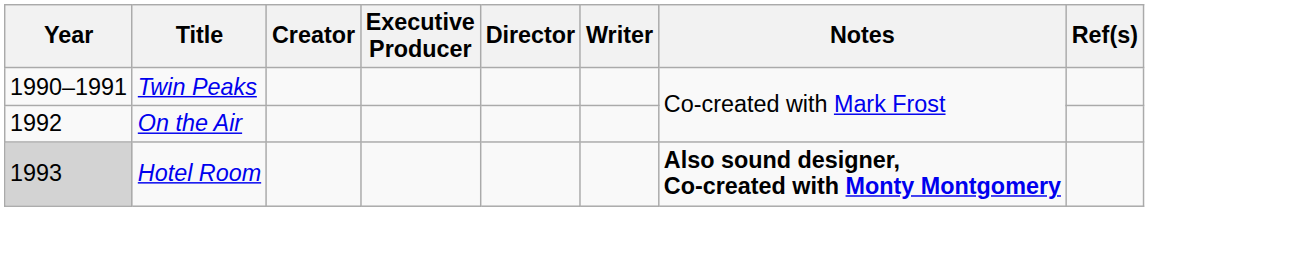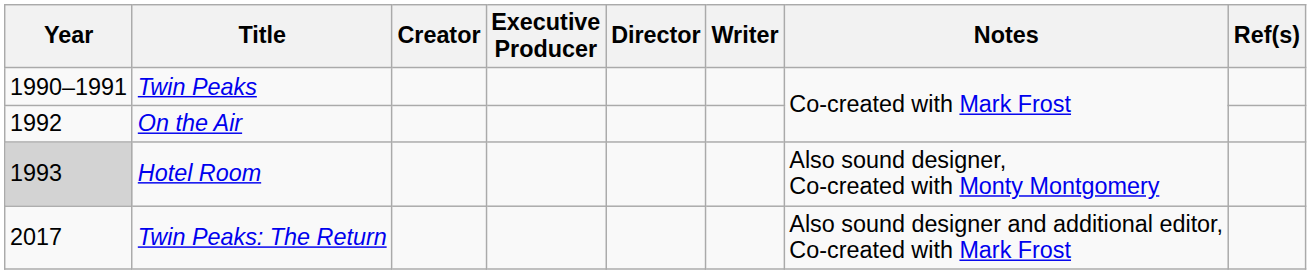 <table class="wikitable plainrowheaders">
 <tr>
 <th scope="col">Year</th>
 <th scope="col">Title</th>
 <th scope="col">Creator</th>
 <th scope="col">Executive<br>Producer</th>
 <th scope="col">Director</th>
 <th scope="col">Writer</th>
 <th scope="col">Notes</th>
 <th scope="col">Ref(s)</th>
 </tr>
 <tr>
 <td>1990–1991</td>
 <td><em><a href='#'>Twin Peaks</a></em></td>
 <td></td>
 <td></td>
 <td></td>
 <td></td>
 <td rowspan=2>Co-created with <a href='#'>Mark Frost</a></td>
 <td style="text-align:center;"></td>
 </tr>
 <tr>
 <td>1992</td>
 <td><em><a href='#'>On the Air</a></em></td>
 <td></td>
 <td></td>
 <td></td>
 <td></td>
 <td style="text-align:center;"></td>
 </tr>
 <tr>
 <td style="background: lightgrey;">1993</td>
 <td><em><a href='#'>Hotel Room</a></em></td>
 <td></td>
 <td></td>
 <td></td>
 <td></td>
-<td><strong>Also sound designer,<br>Co-created with <a href='#'>Monty Montgomery</a></strong></td>
+<td>Also sound designer,<br>Co-created with <a href='#'>Monty Montgomery</a></td>
+<td style="text-align:center;"></td>
+</tr>
+<tr>
+<td>2017</td>
+<td><em><a href='#'>Twin Peaks: The Return</a></em></td>
+<td></td>
+<td></td>
+<td></td>
+<td></td>
+<td>Also sound designer and additional editor,<br>Co-created with <a href='#'>Mark Frost</a></td>
 <td style="text-align:center;"></td>
 </tr>
 </table>
